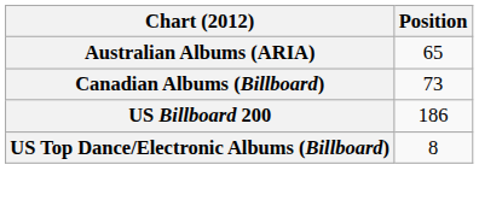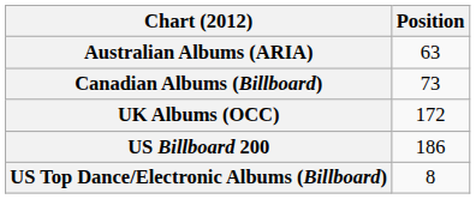 <table class="wikitable sortable plainrowheaders" style="text-align:center">
 <tr>
 <th>Chart (2012)</th>
 <th>Position</th>
 </tr>
 <tr>
 <th scope="row">Australian Albums (ARIA)</th>
-<td>65</td>
+<td>63</td>
 </tr>
 <tr>
 <th scope="row">Canadian Albums (<em>Billboard</em>)</th>
 <td>73</td>
+</tr>
+<tr>
+<th scope="row">UK Albums (OCC)</th>
+<td>172</td>
 </tr>
 <tr>
 <th scope="row">US <em>Billboard</em> 200</th>
 <td>186</td>
 </tr>
 <tr>
 <th scope="row">US Top Dance/Electronic Albums (<em>Billboard</em>)</th>
 <td>8</td>
 </tr>
 </table>
